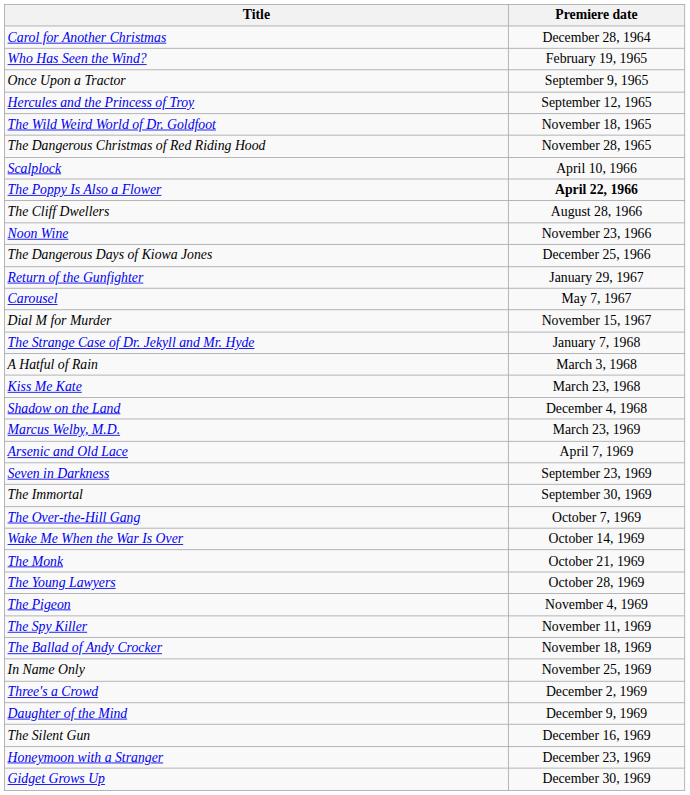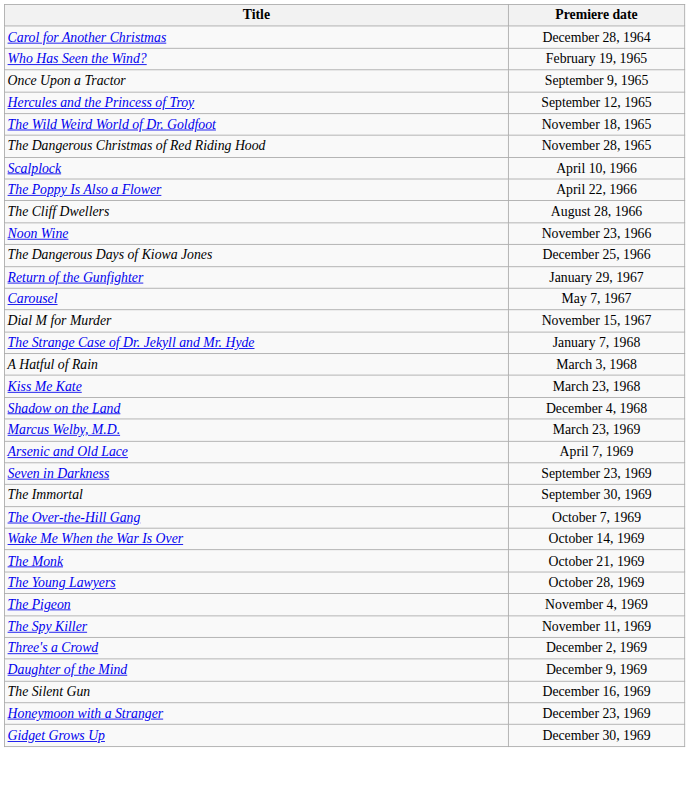 <table class="wikitable plainrowheaders sortable" style="width:50%;text-align:center;">
 <tr>
 <th scope="col" style="width:40%;">Title</th>
 <th scope="col" style="width:14%;">Premiere date</th>
 </tr>
 <tr>
 <td scope="row" style="text-align:left;"><em><a href='#'>Carol for Another Christmas</a></em></td>
 <td>December 28, 1964</td>
 </tr>
 <tr>
 <td scope="row" style="text-align:left;"><em><a href='#'>Who Has Seen the Wind?</a></em></td>
 <td>February 19, 1965</td>
 </tr>
 <tr>
 <td scope="row" style="text-align:left;"><em>Once Upon a Tractor</em></td>
 <td>September 9, 1965</td>
 </tr>
 <tr>
 <td scope="row" style="text-align:left;"><em><a href='#'>Hercules and the Princess of Troy</a></em></td>
 <td>September 12, 1965</td>
 </tr>
 <tr>
 <td scope="row" style="text-align:left;"><em><a href='#'>The Wild Weird World of Dr. Goldfoot</a></em></td>
 <td>November 18, 1965</td>
 </tr>
 <tr>
 <td scope="row" style="text-align:left;"><em>The Dangerous Christmas of Red Riding Hood</em></td>
 <td>November 28, 1965</td>
 </tr>
 <tr>
 <td scope="row" style="text-align:left;"><em><a href='#'>Scalplock</a></em></td>
 <td>April 10, 1966</td>
 </tr>
 <tr>
 <td scope="row" style="text-align:left;"><em><a href='#'>The Poppy Is Also a Flower</a></em></td>
-<td><strong>April 22, 1966</strong></td>
+<td>April 22, 1966</td>
 </tr>
 <tr>
 <td scope="row" style="text-align:left;"><em>The Cliff Dwellers</em></td>
 <td>August 28, 1966</td>
 </tr>
 <tr>
 <td scope="row" style="text-align:left;"><em><a href='#'>Noon Wine</a></em></td>
 <td>November 23, 1966</td>
 </tr>
 <tr>
 <td scope="row" style="text-align:left;"><em>The Dangerous Days of Kiowa Jones</em></td>
 <td>December 25, 1966</td>
 </tr>
 <tr>
 <td scope="row" style="text-align:left;"><em><a href='#'>Return of the Gunfighter</a></em></td>
 <td>January 29, 1967</td>
 </tr>
 <tr>
 <td scope="row" style="text-align:left;"><em><a href='#'>Carousel</a></em></td>
 <td>May 7, 1967</td>
 </tr>
 <tr>
 <td scope="row" style="text-align:left;"><em>Dial M for Murder</em></td>
 <td>November 15, 1967</td>
 </tr>
 <tr>
 <td scope="row" style="text-align:left;"><em><a href='#'>The Strange Case of Dr. Jekyll and Mr. Hyde</a></em></td>
 <td>January 7, 1968</td>
 </tr>
 <tr>
 <td scope="row" style="text-align:left;"><em>A Hatful of Rain</em></td>
 <td>March 3, 1968</td>
 </tr>
 <tr>
 <td scope="row" style="text-align:left;"><em><a href='#'>Kiss Me Kate</a></em></td>
 <td>March 23, 1968</td>
 </tr>
 <tr>
 <td scope="row" style="text-align:left;"><em><a href='#'>Shadow on the Land</a></em></td>
 <td>December 4, 1968</td>
 </tr>
 <tr>
 <td scope="row" style="text-align:left;"><em><a href='#'>Marcus Welby, M.D.</a></em></td>
 <td>March 23, 1969</td>
 </tr>
 <tr>
 <td scope="row" style="text-align:left;"><em><a href='#'>Arsenic and Old Lace</a></em></td>
 <td>April 7, 1969</td>
 </tr>
 <tr>
 <td scope="row" style="text-align:left;"><em><a href='#'>Seven in Darkness</a></em></td>
 <td>September 23, 1969</td>
 </tr>
 <tr>
 <td scope="row" style="text-align:left;"><em>The Immortal</em></td>
 <td>September 30, 1969</td>
 </tr>
 <tr>
 <td scope="row" style="text-align:left;"><em><a href='#'>The Over-the-Hill Gang</a></em></td>
 <td>October 7, 1969</td>
 </tr>
 <tr>
 <td scope="row" style="text-align:left;"><em><a href='#'>Wake Me When the War Is Over</a></em></td>
 <td>October 14, 1969</td>
 </tr>
 <tr>
 <td scope="row" style="text-align:left;"><em><a href='#'>The Monk</a></em></td>
 <td>October 21, 1969</td>
 </tr>
 <tr>
 <td scope="row" style="text-align:left;"><em><a href='#'>The Young Lawyers</a></em></td>
 <td>October 28, 1969</td>
 </tr>
 <tr>
 <td scope="row" style="text-align:left;"><em><a href='#'>The Pigeon</a></em></td>
 <td>November 4, 1969</td>
 </tr>
 <tr>
 <td scope="row" style="text-align:left;"><em><a href='#'>The Spy Killer</a></em></td>
 <td>November 11, 1969</td>
 </tr>
 <tr>
-<td scope="row" style="text-align:left;"><em><a href='#'>The Ballad of Andy Crocker</a></em></td>
-<td>November 18, 1969</td>
-</tr>
-<tr>
-<td scope="row" style="text-align:left;"><em>In Name Only</em></td>
-<td>November 25, 1969</td>
-</tr>
-<tr>
 <td scope="row" style="text-align:left;"><em><a href='#'>Three's a Crowd</a></em></td>
 <td>December 2, 1969</td>
 </tr>
 <tr>
 <td scope="row" style="text-align:left;"><em><a href='#'>Daughter of the Mind</a></em></td>
 <td>December 9, 1969</td>
 </tr>
 <tr>
 <td scope="row" style="text-align:left;"><em>The Silent Gun</em></td>
 <td>December 16, 1969</td>
 </tr>
 <tr>
 <td scope="row" style="text-align:left;"><em><a href='#'>Honeymoon with a Stranger</a></em></td>
 <td>December 23, 1969</td>
 </tr>
 <tr>
 <td scope="row" style="text-align:left;"><em><a href='#'>Gidget Grows Up</a></em></td>
 <td>December 30, 1969</td>
 </tr>
 </table>
